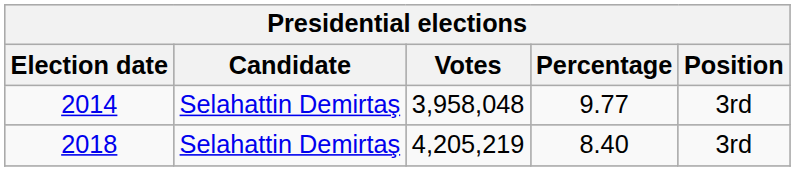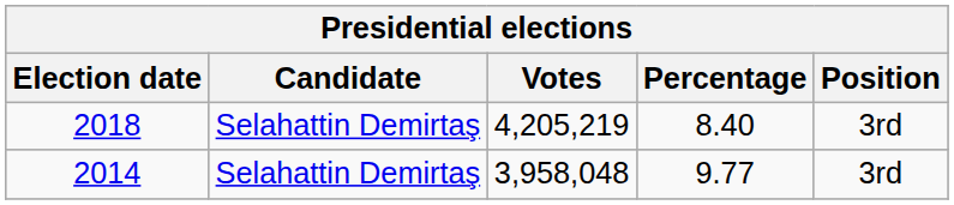 <table class="wikitable" style="text-align:center;">
 <tr>
 <th colspan="5">Presidential elections</th>
 </tr>
 <tr>
 <th>Election date</th>
 <th>Candidate</th>
 <th>Votes</th>
 <th>Percentage</th>
 <th>Position</th>
 </tr>
 <tr>
+<td><a href='#'>2018</a></td>
+<td><a href='#'>Selahattin Demirtaş</a></td>
+<td>4,205,219</td>
+<td>8.40</td>
+<td>3rd</td>
+</tr>
+<tr>
 <td><a href='#'>2014</a></td>
 <td><a href='#'>Selahattin Demirtaş</a></td>
 <td>3,958,048</td>
 <td>9.77</td>
 <td>3rd</td>
 </tr>
-<tr>
-<td><a href='#'>2018</a></td>
-<td><a href='#'>Selahattin Demirtaş</a></td>
-<td>4,205,219</td>
-<td>8.40</td>
-<td>3rd</td>
-</tr>
 </table>
